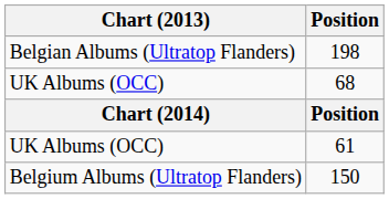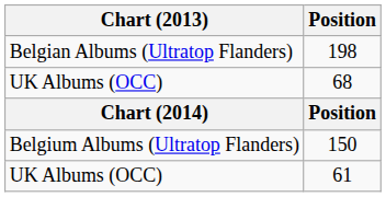 <table class="wikitable">
 <tr>
 <th>Chart (2013)</th>
 <th>Position</th>
 </tr>
 <tr>
 <td>Belgian Albums (<a href='#'>Ultratop</a> Flanders)</td>
 <td style="text-align:center;">198</td>
 </tr>
 <tr>
 <td>UK Albums (<a href='#'>OCC</a>)</td>
 <td style="text-align:center;">68</td>
 </tr>
 <tr>
 <th scope="col">Chart (2014)</th>
 <th scope="col">Position</th>
 </tr>
 <tr>
+<td>Belgium Albums (<a href='#'>Ultratop</a> Flanders)</td>
+<td style="text-align:center;">150</td>
+</tr>
+<tr>
 <td>UK Albums (OCC)</td>
 <td style="text-align:center;">61</td>
 </tr>
-<tr>
-<td>Belgium Albums (<a href='#'>Ultratop</a> Flanders)</td>
-<td style="text-align:center;">150</td>
-</tr>
 </table>
